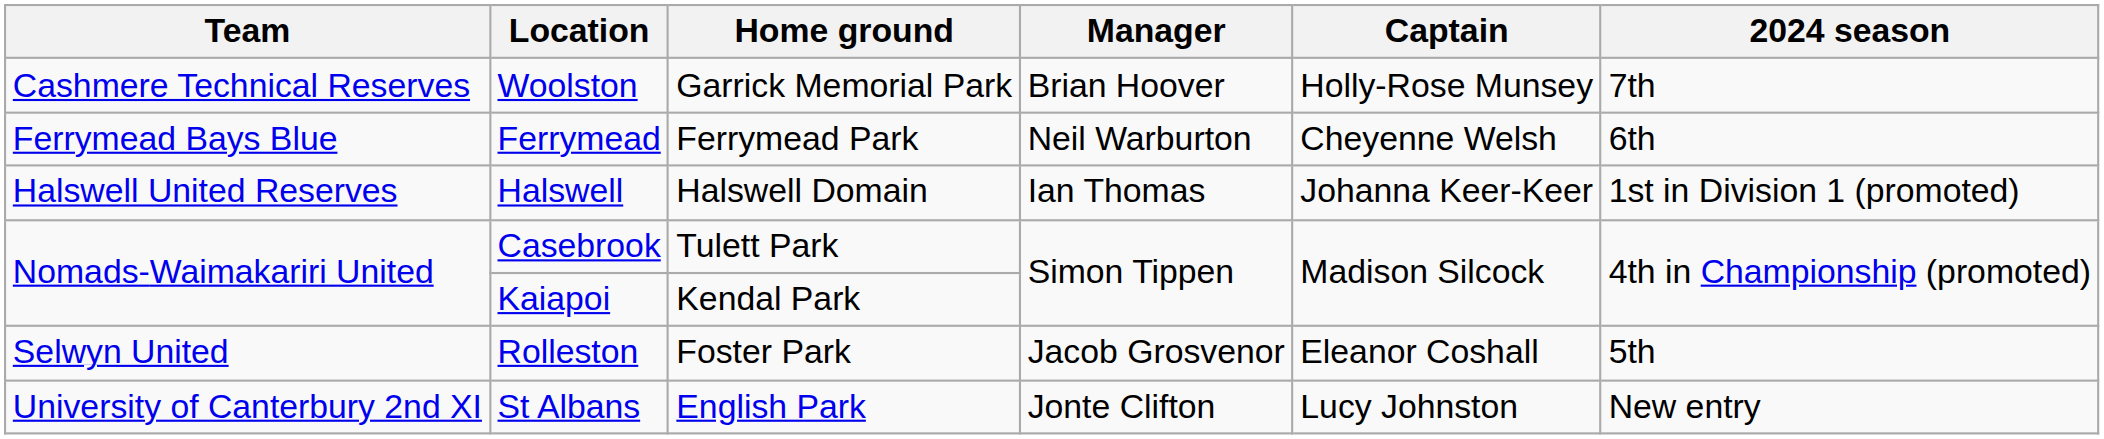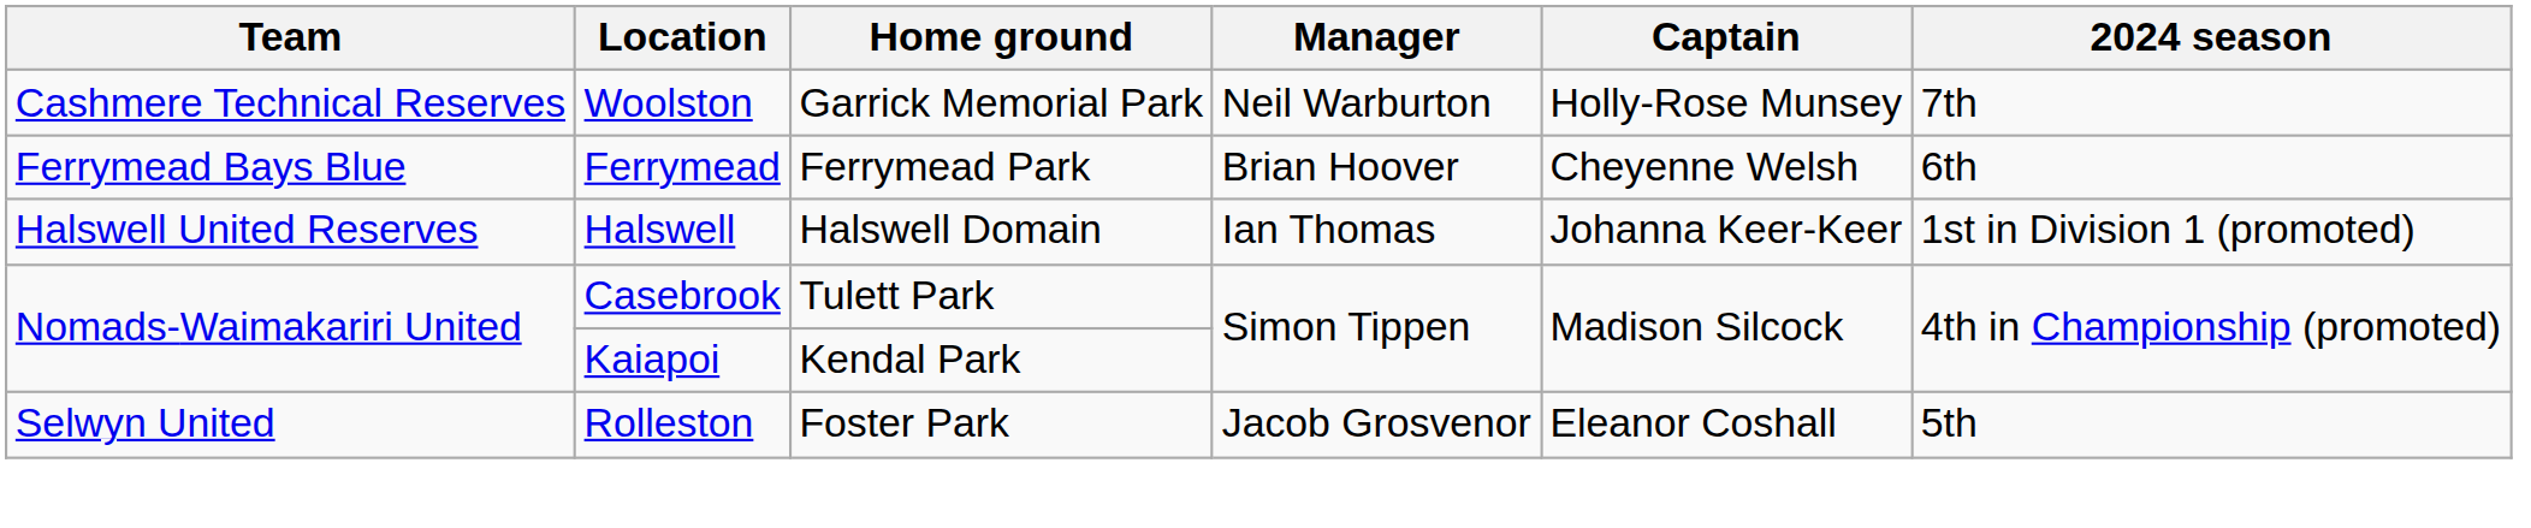 <table class="wikitable sortable col6center">
 <tr>
 <th>Team</th>
 <th>Location</th>
 <th>Home ground</th>
 <th>Manager</th>
 <th>Captain</th>
 <th>2024 season</th>
 </tr>
 <tr>
 <td><a href='#'>Cashmere Technical Reserves</a></td>
 <td><a href='#'>Woolston</a></td>
 <td>Garrick Memorial Park</td>
-<td>Brian Hoover</td>
+<td>Neil Warburton</td>
 <td>Holly-Rose Munsey</td>
 <td>7th</td>
 </tr>
 <tr>
 <td><a href='#'>Ferrymead Bays Blue</a></td>
 <td><a href='#'>Ferrymead</a></td>
 <td>Ferrymead Park</td>
-<td>Neil Warburton</td>
+<td>Brian Hoover</td>
 <td>Cheyenne Welsh</td>
 <td>6th</td>
 </tr>
 <tr>
 <td><a href='#'>Halswell United Reserves</a></td>
 <td><a href='#'>Halswell</a></td>
 <td>Halswell Domain</td>
 <td>Ian Thomas</td>
 <td>Johanna Keer-Keer</td>
 <td>1st in Division 1 (promoted)</td>
 </tr>
 <tr>
 <td rowspan=2><a href='#'>Nomads-</a><a href='#'>Waimakariri United</a></td>
 <td><a href='#'>Casebrook</a></td>
 <td>Tulett Park</td>
 <td rowspan=2>Simon Tippen</td>
 <td rowspan=2>Madison Silcock</td>
 <td rowspan=2>4th in <a href='#'>Championship</a> (promoted)</td>
 </tr>
 <tr>
 <td><a href='#'>Kaiapoi</a></td>
 <td>Kendal Park</td>
 </tr>
 <tr>
 <td><a href='#'>Selwyn United</a></td>
 <td><a href='#'>Rolleston</a></td>
 <td>Foster Park</td>
 <td>Jacob Grosvenor</td>
 <td>Eleanor Coshall</td>
 <td>5th</td>
 </tr>
-<tr>
-<td><a href='#'>University of Canterbury 2nd XI</a></td>
-<td><a href='#'>St Albans</a></td>
-<td><a href='#'>English Park</a></td>
-<td>Jonte Clifton</td>
-<td>Lucy Johnston</td>
-<td>New entry</td>
-</tr>
 </table>
